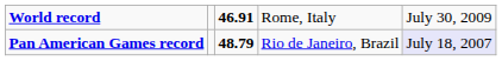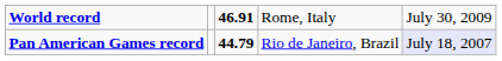 <table class="wikitable">
 <tr>
 <td><strong><a href='#'>World record</a></strong></td>
 <td></td>
 <td><strong>46.91</strong></td>
 <td>Rome, Italy</td>
 <td>July 30, 2009</td>
 </tr>
 <tr>
 <td><strong><a href='#'>Pan American Games record</a></strong></td>
 <td></td>
-<td><strong>48.79</strong></td>
+<td><strong>44.79</strong></td>
 <td><a href='#'>Rio de Janeiro</a>, Brazil</td>
 <td style="background: lavender;">July 18, 2007</td>
 </tr>
 </table>
